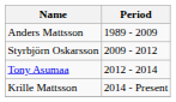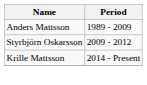 <table class="wikitable" style="text-align:left;font-size:95%;" cellpadding="0">
 <tr>
 <th>Name</th>
 <th>Period</th>
 </tr>
 <tr>
 <td> Anders Mattsson</td>
 <td>1989 - 2009</td>
 </tr>
 <tr>
 <td> Styrbjörn Oskarsson</td>
 <td>2009 - 2012</td>
 </tr>
 <tr>
-<td> <a href='#'>Tony Asumaa</a></td>
-<td>2012 - 2014</td>
-</tr>
-<tr>
 <td> Krille Mattsson</td>
 <td>2014 - Present</td>
 </tr>
 <tr>
 </tr>
 </table>
